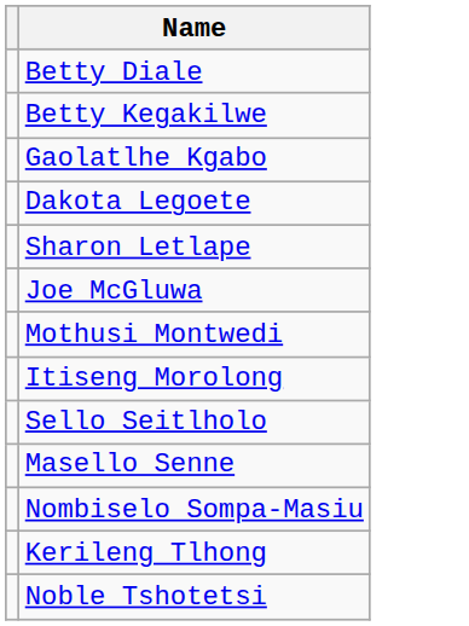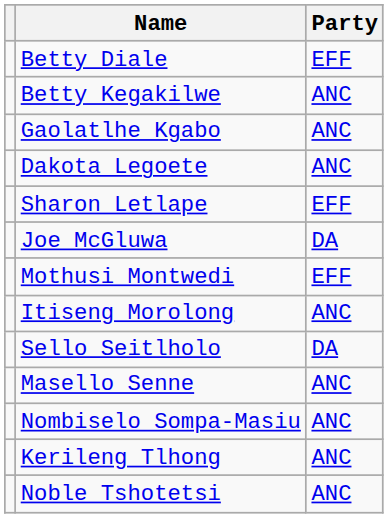 <table class="wikitable sortable">
 <tr>
 <th class="unsortable"></th>
 <th>Name</th>
+<th>Party</th>
 </tr>
 <tr>
 <td></td>
 <td data-sort-value="Diale, Betty"><a href='#'>Betty Diale</a></td>
+<td><a href='#'>EFF</a></td>
 </tr>
 <tr>
 <td></td>
 <td data-sort-value="Kegakilwe, Betty"><a href='#'>Betty Kegakilwe</a></td>
+<td><a href='#'>ANC</a></td>
 </tr>
 <tr>
 <td></td>
 <td data-sort-value="Kgabo, Gaolatlhe"><a href='#'>Gaolatlhe Kgabo</a></td>
+<td><a href='#'>ANC</a></td>
 </tr>
 <tr>
 <td></td>
 <td data-sort-value="Legoete, Dakota"><a href='#'>Dakota Legoete</a></td>
+<td><a href='#'>ANC</a></td>
 </tr>
 <tr>
 <td></td>
 <td data-sort-value="Letlape, Sharon"><a href='#'>Sharon Letlape</a></td>
+<td><a href='#'>EFF</a></td>
 </tr>
 <tr>
 <td></td>
 <td data-sort-value="McGluwa, Joe"><a href='#'>Joe McGluwa</a></td>
+<td><a href='#'>DA</a></td>
 </tr>
 <tr>
 <td></td>
 <td data-sort-value="Montwedi, Mothusi"><a href='#'>Mothusi Montwedi</a></td>
+<td><a href='#'>EFF</a></td>
 </tr>
 <tr>
 <td></td>
 <td data-sort-value="Morolong, Itiseng"><a href='#'>Itiseng Morolong</a></td>
+<td><a href='#'>ANC</a></td>
 </tr>
 <tr>
 <td></td>
 <td data-sort-value="Seitlholo, Sello"><a href='#'>Sello Seitlholo</a></td>
+<td><a href='#'>DA</a></td>
 </tr>
 <tr>
 <td></td>
 <td data-sort-value="Senne, Masello"><a href='#'>Masello Senne</a></td>
+<td><a href='#'>ANC</a></td>
 </tr>
 <tr>
 <td></td>
 <td data-sort-value="Sompa-Masiu, Nombiselo"><a href='#'>Nombiselo Sompa-Masiu</a></td>
+<td><a href='#'>ANC</a></td>
 </tr>
 <tr>
 <td></td>
 <td data-sort-value="Tlhong, Kerileng"><a href='#'>Kerileng Tlhong</a></td>
+<td><a href='#'>ANC</a></td>
 </tr>
 <tr>
 <td></td>
 <td data-sort-value="Tshotetsi, Noble"><a href='#'>Noble Tshotetsi</a></td>
+<td><a href='#'>ANC</a></td>
 </tr>
 </table>
